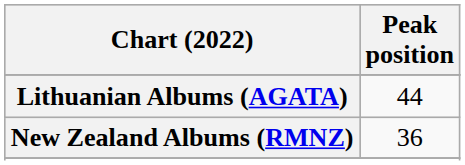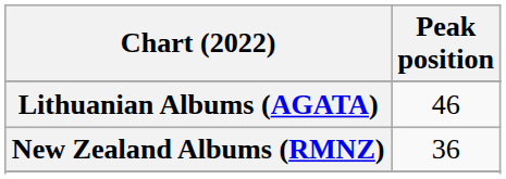 <table class="wikitable sortable plainrowheaders" style="text-align:center">
 <tr>
 <th scope="col">Chart (2022)</th>
 <th scope="col">Peak<br>position</th>
 </tr>
 <tr>
 </tr>
 <tr>
 </tr>
 <tr>
 </tr>
 <tr>
 <th scope="row">Lithuanian Albums (<a href='#'>AGATA</a>)</th>
-<td>44</td>
+<td>46</td>
 </tr>
 <tr>
 <th scope="row">New Zealand Albums (<a href='#'>RMNZ</a>)</th>
 <td>36</td>
 </tr>
 <tr>
 </tr>
 <tr>
 </tr>
 <tr>
 </tr>
 <tr>
 </tr>
 </table>
